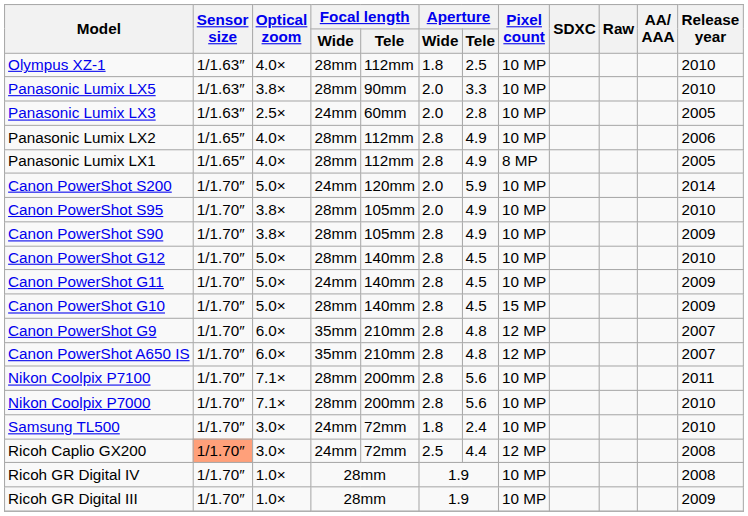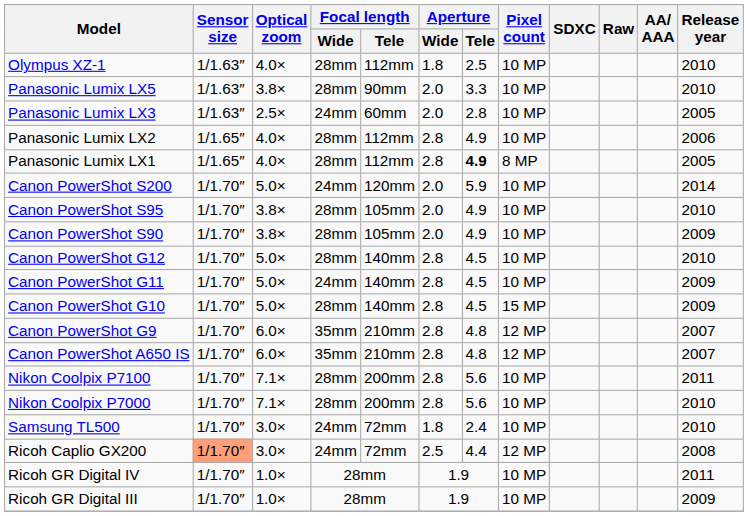 <table class="wikitable sortable col3right col4right col5right col6right col7right col8right" style="font-size:90%;white-space:nowrap">
 <tr>
 <th rowspan=2>Model</th>
 <th rowspan=2><a href='#'>Sensor<br>size</a></th>
 <th rowspan=2><a href='#'>Optical<br>zoom</a></th>
 <th colspan=2><a href='#'>Focal length</a></th>
 <th colspan=2><a href='#'>Aperture</a></th>
 <th rowspan=2><a href='#'>Pixel<br>count</a></th>
 <th rowspan=2>SDXC</th>
 <th rowspan=2>Raw</th>
 <th rowspan=2>AA/<br>AAA</th>
 <th rowspan=2>Release<br>year</th>
 </tr>
 <tr>
 <th>Wide</th>
 <th>Tele</th>
 <th>Wide</th>
 <th>Tele</th>
 </tr>
 <tr>
 <td><a href='#'>Olympus XZ-1</a></td>
 <td>1/1.63″</td>
 <td>4.0×</td>
 <td>28mm</td>
 <td>112mm</td>
 <td>1.8</td>
 <td>2.5</td>
 <td>10 MP</td>
 <td></td>
 <td></td>
 <td></td>
 <td>2010</td>
 </tr>
 <tr>
 <td><a href='#'>Panasonic Lumix LX5</a></td>
 <td>1/1.63″</td>
 <td>3.8×</td>
 <td>28mm</td>
 <td>90mm</td>
 <td>2.0</td>
 <td>3.3</td>
 <td>10 MP</td>
 <td></td>
 <td></td>
 <td></td>
 <td>2010</td>
 </tr>
 <tr>
 <td><a href='#'>Panasonic Lumix LX3</a></td>
 <td>1/1.63″</td>
 <td>2.5×</td>
 <td>24mm</td>
 <td>60mm</td>
 <td>2.0</td>
 <td>2.8</td>
 <td>10 MP</td>
 <td></td>
 <td></td>
 <td></td>
 <td>2005</td>
 </tr>
 <tr>
 <td>Panasonic Lumix LX2</td>
 <td>1/1.65″</td>
 <td>4.0×</td>
 <td>28mm</td>
 <td>112mm</td>
 <td>2.8</td>
 <td>4.9</td>
 <td>10 MP</td>
 <td></td>
 <td></td>
 <td></td>
 <td>2006</td>
 </tr>
 <tr>
 <td>Panasonic Lumix LX1</td>
 <td>1/1.65″</td>
 <td>4.0×</td>
 <td>28mm</td>
 <td>112mm</td>
 <td>2.8</td>
-<td>4.9</td>
+<td><strong>4.9</strong></td>
 <td>8 MP</td>
 <td></td>
 <td></td>
 <td></td>
 <td>2005</td>
 </tr>
 <tr>
 <td><a href='#'>Canon PowerShot S200</a></td>
 <td>1/1.70″</td>
 <td>5.0×</td>
 <td>24mm</td>
 <td>120mm</td>
 <td>2.0</td>
 <td>5.9</td>
 <td>10 MP</td>
 <td></td>
 <td></td>
 <td></td>
 <td>2014</td>
 </tr>
 <tr>
 <td><a href='#'>Canon PowerShot S95</a></td>
 <td>1/1.70″</td>
 <td>3.8×</td>
 <td>28mm</td>
 <td>105mm</td>
 <td>2.0</td>
 <td>4.9</td>
 <td>10 MP</td>
 <td></td>
 <td></td>
 <td></td>
 <td>2010</td>
 </tr>
 <tr>
 <td><a href='#'>Canon PowerShot S90</a></td>
 <td>1/1.70″</td>
 <td>3.8×</td>
 <td>28mm</td>
 <td>105mm</td>
-<td>2.8</td>
+<td>2.0</td>
 <td>4.9</td>
 <td>10 MP</td>
 <td></td>
 <td></td>
 <td></td>
 <td>2009</td>
 </tr>
 <tr>
 <td><a href='#'>Canon PowerShot G12</a></td>
 <td>1/1.70″</td>
 <td>5.0×</td>
 <td>28mm</td>
 <td>140mm</td>
 <td>2.8</td>
 <td>4.5</td>
 <td>10 MP</td>
 <td></td>
 <td></td>
 <td></td>
 <td>2010</td>
 </tr>
 <tr>
 <td><a href='#'>Canon PowerShot G11</a></td>
 <td>1/1.70″</td>
 <td>5.0×</td>
 <td>24mm</td>
 <td>140mm</td>
 <td>2.8</td>
 <td>4.5</td>
 <td>10 MP</td>
 <td></td>
 <td></td>
 <td></td>
 <td>2009</td>
 </tr>
 <tr>
 <td><a href='#'>Canon PowerShot G10</a></td>
 <td>1/1.70″</td>
 <td>5.0×</td>
 <td>28mm</td>
 <td>140mm</td>
 <td>2.8</td>
 <td>4.5</td>
 <td>15 MP</td>
 <td></td>
 <td></td>
 <td></td>
 <td>2009</td>
 </tr>
 <tr>
 <td><a href='#'>Canon PowerShot G9</a></td>
 <td>1/1.70″</td>
 <td>6.0×</td>
 <td>35mm</td>
 <td>210mm</td>
 <td>2.8</td>
 <td>4.8</td>
 <td>12 MP</td>
 <td></td>
 <td></td>
 <td></td>
 <td>2007</td>
 </tr>
 <tr>
 <td><a href='#'>Canon PowerShot A650 IS</a></td>
 <td>1/1.70″</td>
 <td>6.0×</td>
 <td>35mm</td>
 <td>210mm</td>
 <td>2.8</td>
 <td>4.8</td>
 <td>12 MP</td>
 <td></td>
 <td></td>
 <td></td>
 <td>2007</td>
 </tr>
 <tr>
 <td><a href='#'>Nikon Coolpix P7100</a></td>
 <td>1/1.70″</td>
 <td>7.1×</td>
 <td>28mm</td>
 <td>200mm</td>
 <td>2.8</td>
 <td>5.6</td>
 <td>10 MP</td>
 <td></td>
 <td></td>
 <td></td>
 <td>2011</td>
 </tr>
 <tr>
 <td><a href='#'>Nikon Coolpix P7000</a></td>
 <td>1/1.70″</td>
 <td>7.1×</td>
 <td>28mm</td>
 <td>200mm</td>
 <td>2.8</td>
 <td>5.6</td>
 <td>10 MP</td>
 <td></td>
 <td></td>
 <td></td>
 <td>2010</td>
 </tr>
 <tr>
 <td><a href='#'>Samsung TL500</a></td>
 <td>1/1.70″</td>
 <td>3.0×</td>
 <td>24mm</td>
 <td>72mm</td>
 <td>1.8</td>
 <td>2.4</td>
 <td>10 MP</td>
 <td></td>
 <td></td>
 <td></td>
 <td>2010</td>
 </tr>
 <tr>
 <td>Ricoh Caplio GX200</td>
 <td style="background: lightsalmon;">1/1.70″</td>
 <td>3.0×</td>
 <td>24mm</td>
 <td>72mm</td>
 <td>2.5</td>
 <td>4.4</td>
 <td>12 MP</td>
 <td></td>
 <td></td>
 <td></td>
 <td>2008</td>
 </tr>
 <tr>
 <td>Ricoh GR Digital IV</td>
 <td>1/1.70″</td>
 <td>1.0×</td>
 <td colspan=2 style="text-align:center">28mm</td>
 <td colspan=2 style="text-align:center">1.9</td>
 <td>10 MP</td>
 <td></td>
 <td></td>
 <td></td>
-<td style="text-align:left">2008</td>
+<td style="text-align:left">2011</td>
 </tr>
 <tr>
 <td>Ricoh GR Digital III</td>
 <td>1/1.70″</td>
 <td>1.0×</td>
 <td colspan=2 style="text-align:center">28mm</td>
 <td colspan=2 style="text-align:center">1.9</td>
 <td>10 MP</td>
 <td></td>
 <td></td>
 <td></td>
 <td style="text-align:left">2009</td>
 </tr>
 <tr>
 </tr>
 </table>
